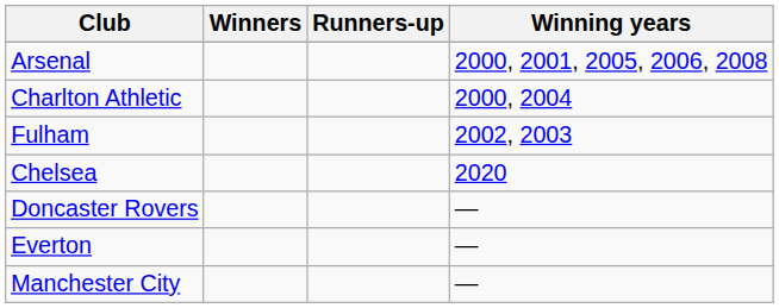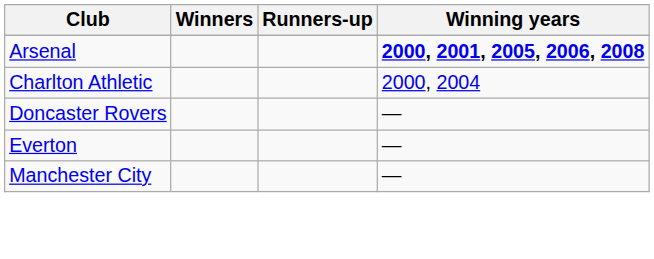 <table class="wikitable">
 <tr>
 <th>Club</th>
 <th>Winners</th>
 <th>Runners-up</th>
 <th>Winning years</th>
 </tr>
 <tr>
 </tr>
 <tr>
 <td><a href='#'>Arsenal</a></td>
 <td></td>
 <td></td>
-<td><a href='#'>2000</a>, <a href='#'>2001</a>, <a href='#'>2005</a>, <a href='#'>2006</a>, <a href='#'>2008</a></td>
+<td><strong><a href='#'>2000</a>, <a href='#'>2001</a>, <a href='#'>2005</a>, <a href='#'>2006</a>, <a href='#'>2008</a></strong></td>
 </tr>
 <tr>
 <td><a href='#'>Charlton Athletic</a></td>
 <td></td>
 <td></td>
 <td><a href='#'>2000</a>, <a href='#'>2004</a></td>
-</tr>
-<tr>
-<td><a href='#'>Fulham</a></td>
-<td></td>
-<td></td>
-<td><a href='#'>2002</a>, <a href='#'>2003</a></td>
-</tr>
-<tr>
-<td><a href='#'>Chelsea</a></td>
-<td></td>
-<td></td>
-<td><a href='#'>2020</a></td>
 </tr>
 <tr>
 <td><a href='#'>Doncaster Rovers</a></td>
 <td></td>
 <td></td>
 <td>—</td>
 </tr>
 <tr>
 <td><a href='#'>Everton</a></td>
 <td></td>
 <td></td>
 <td>—</td>
 </tr>
 <tr>
 <td><a href='#'>Manchester City</a></td>
 <td></td>
 <td></td>
 <td>—</td>
 </tr>
 </table>
